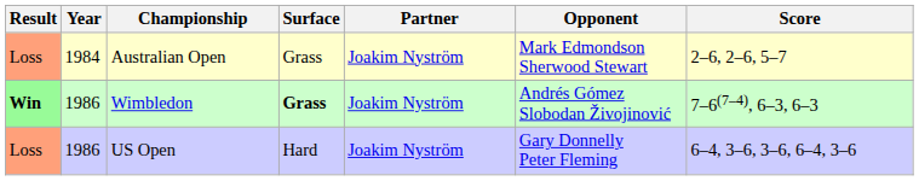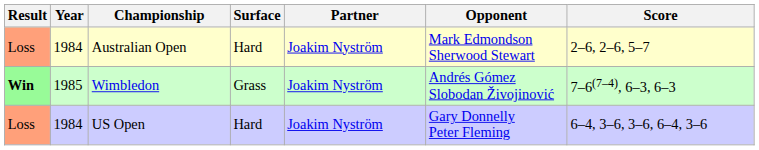 <table class='sortable wikitable'>
 <tr>
 <th style="width:40px">Result</th>
 <th style="width:35px">Year</th>
 <th style="width:150px">Championship</th>
 <th style="width:50px">Surface</th>
 <th style="width:150px">Partner</th>
 <th style="width:150px">Opponent</th>
 <th style="width:200px" class="unsortable">Score</th>
 </tr>
 <tr style="background:#ffc;">
 <td style="background:#ffa07a;">Loss</td>
 <td>1984</td>
 <td>Australian Open</td>
-<td>Grass</td>
+<td>Hard</td>
 <td> <a href='#'>Joakim Nyström</a></td>
 <td> <a href='#'>Mark Edmondson</a> <br>  <a href='#'>Sherwood Stewart</a></td>
 <td>2–6, 2–6, 5–7</td>
 </tr>
 <tr style="background:#ccffcc;">
 <td style="background:#98fb98;"><strong>Win</strong></td>
-<td>1986</td>
+<td>1985</td>
 <td><a href='#'>Wimbledon</a></td>
-<td><strong>Grass</strong></td>
+<td>Grass</td>
 <td> <a href='#'>Joakim Nyström</a></td>
 <td> <a href='#'>Andrés Gómez</a> <br>  <a href='#'>Slobodan Živojinović</a></td>
 <td>7–6<sup>(7–4)</sup>, 6–3, 6–3</td>
 </tr>
 <tr style="background:#ccf;">
 <td style="background:#ffa07a;">Loss</td>
-<td>1986</td>
+<td>1984</td>
 <td>US Open</td>
 <td>Hard</td>
 <td> <a href='#'>Joakim Nyström</a></td>
 <td> <a href='#'>Gary Donnelly</a> <br>  <a href='#'>Peter Fleming</a></td>
 <td>6–4, 3–6, 3–6, 6–4, 3–6</td>
 </tr>
 </table>
